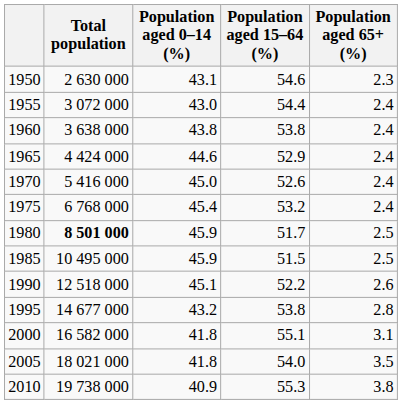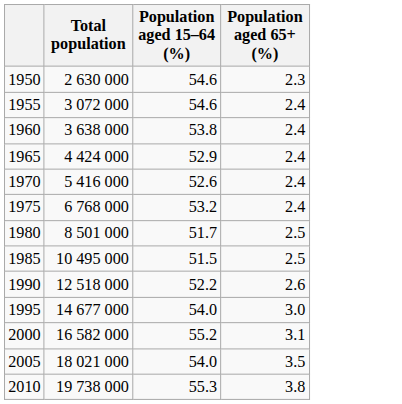 <table class="wikitable" style="text-align: right;">
 <tr>
 <th></th>
 <th width="80pt">Total population</th>
-<th width="80pt">Population aged 0–14 (%)</th>
 <th width="80pt">Population aged 15–64 (%)</th>
 <th width="80pt">Population aged 65+ (%)</th>
 </tr>
 <tr>
 <td>1950</td>
 <td>2 630 000</td>
-<td>43.1</td>
 <td>54.6</td>
 <td>2.3</td>
 </tr>
 <tr>
 <td>1955</td>
 <td>3 072 000</td>
-<td>43.0</td>
-<td>54.4</td>
+<td>54.6</td>
 <td>2.4</td>
 </tr>
 <tr>
 <td>1960</td>
 <td>3 638 000</td>
-<td>43.8</td>
 <td>53.8</td>
 <td>2.4</td>
 </tr>
 <tr>
 <td>1965</td>
 <td>4 424 000</td>
-<td>44.6</td>
 <td>52.9</td>
 <td>2.4</td>
 </tr>
 <tr>
 <td>1970</td>
 <td>5 416 000</td>
-<td>45.0</td>
 <td>52.6</td>
 <td>2.4</td>
 </tr>
 <tr>
 <td>1975</td>
 <td>6 768 000</td>
-<td>45.4</td>
 <td>53.2</td>
 <td>2.4</td>
 </tr>
 <tr>
 <td>1980</td>
-<td><strong>8 501 000</strong></td>
-<td>45.9</td>
+<td>8 501 000</td>
 <td>51.7</td>
 <td>2.5</td>
 </tr>
 <tr>
 <td>1985</td>
 <td>10 495 000</td>
-<td>45.9</td>
 <td>51.5</td>
 <td>2.5</td>
 </tr>
 <tr>
 <td>1990</td>
 <td>12 518 000</td>
-<td>45.1</td>
 <td>52.2</td>
 <td>2.6</td>
 </tr>
 <tr>
 <td>1995</td>
 <td>14 677 000</td>
-<td>43.2</td>
-<td>53.8</td>
-<td>2.8</td>
+<td>54.0</td>
+<td>3.0</td>
 </tr>
 <tr>
 <td>2000</td>
 <td>16 582 000</td>
-<td>41.8</td>
-<td>55.1</td>
+<td>55.2</td>
 <td>3.1</td>
 </tr>
 <tr>
 <td>2005</td>
 <td>18 021 000</td>
-<td>41.8</td>
 <td>54.0</td>
 <td>3.5</td>
 </tr>
 <tr>
 <td>2010</td>
 <td>19 738 000</td>
-<td>40.9</td>
 <td>55.3</td>
 <td>3.8</td>
 </tr>
 </table>
